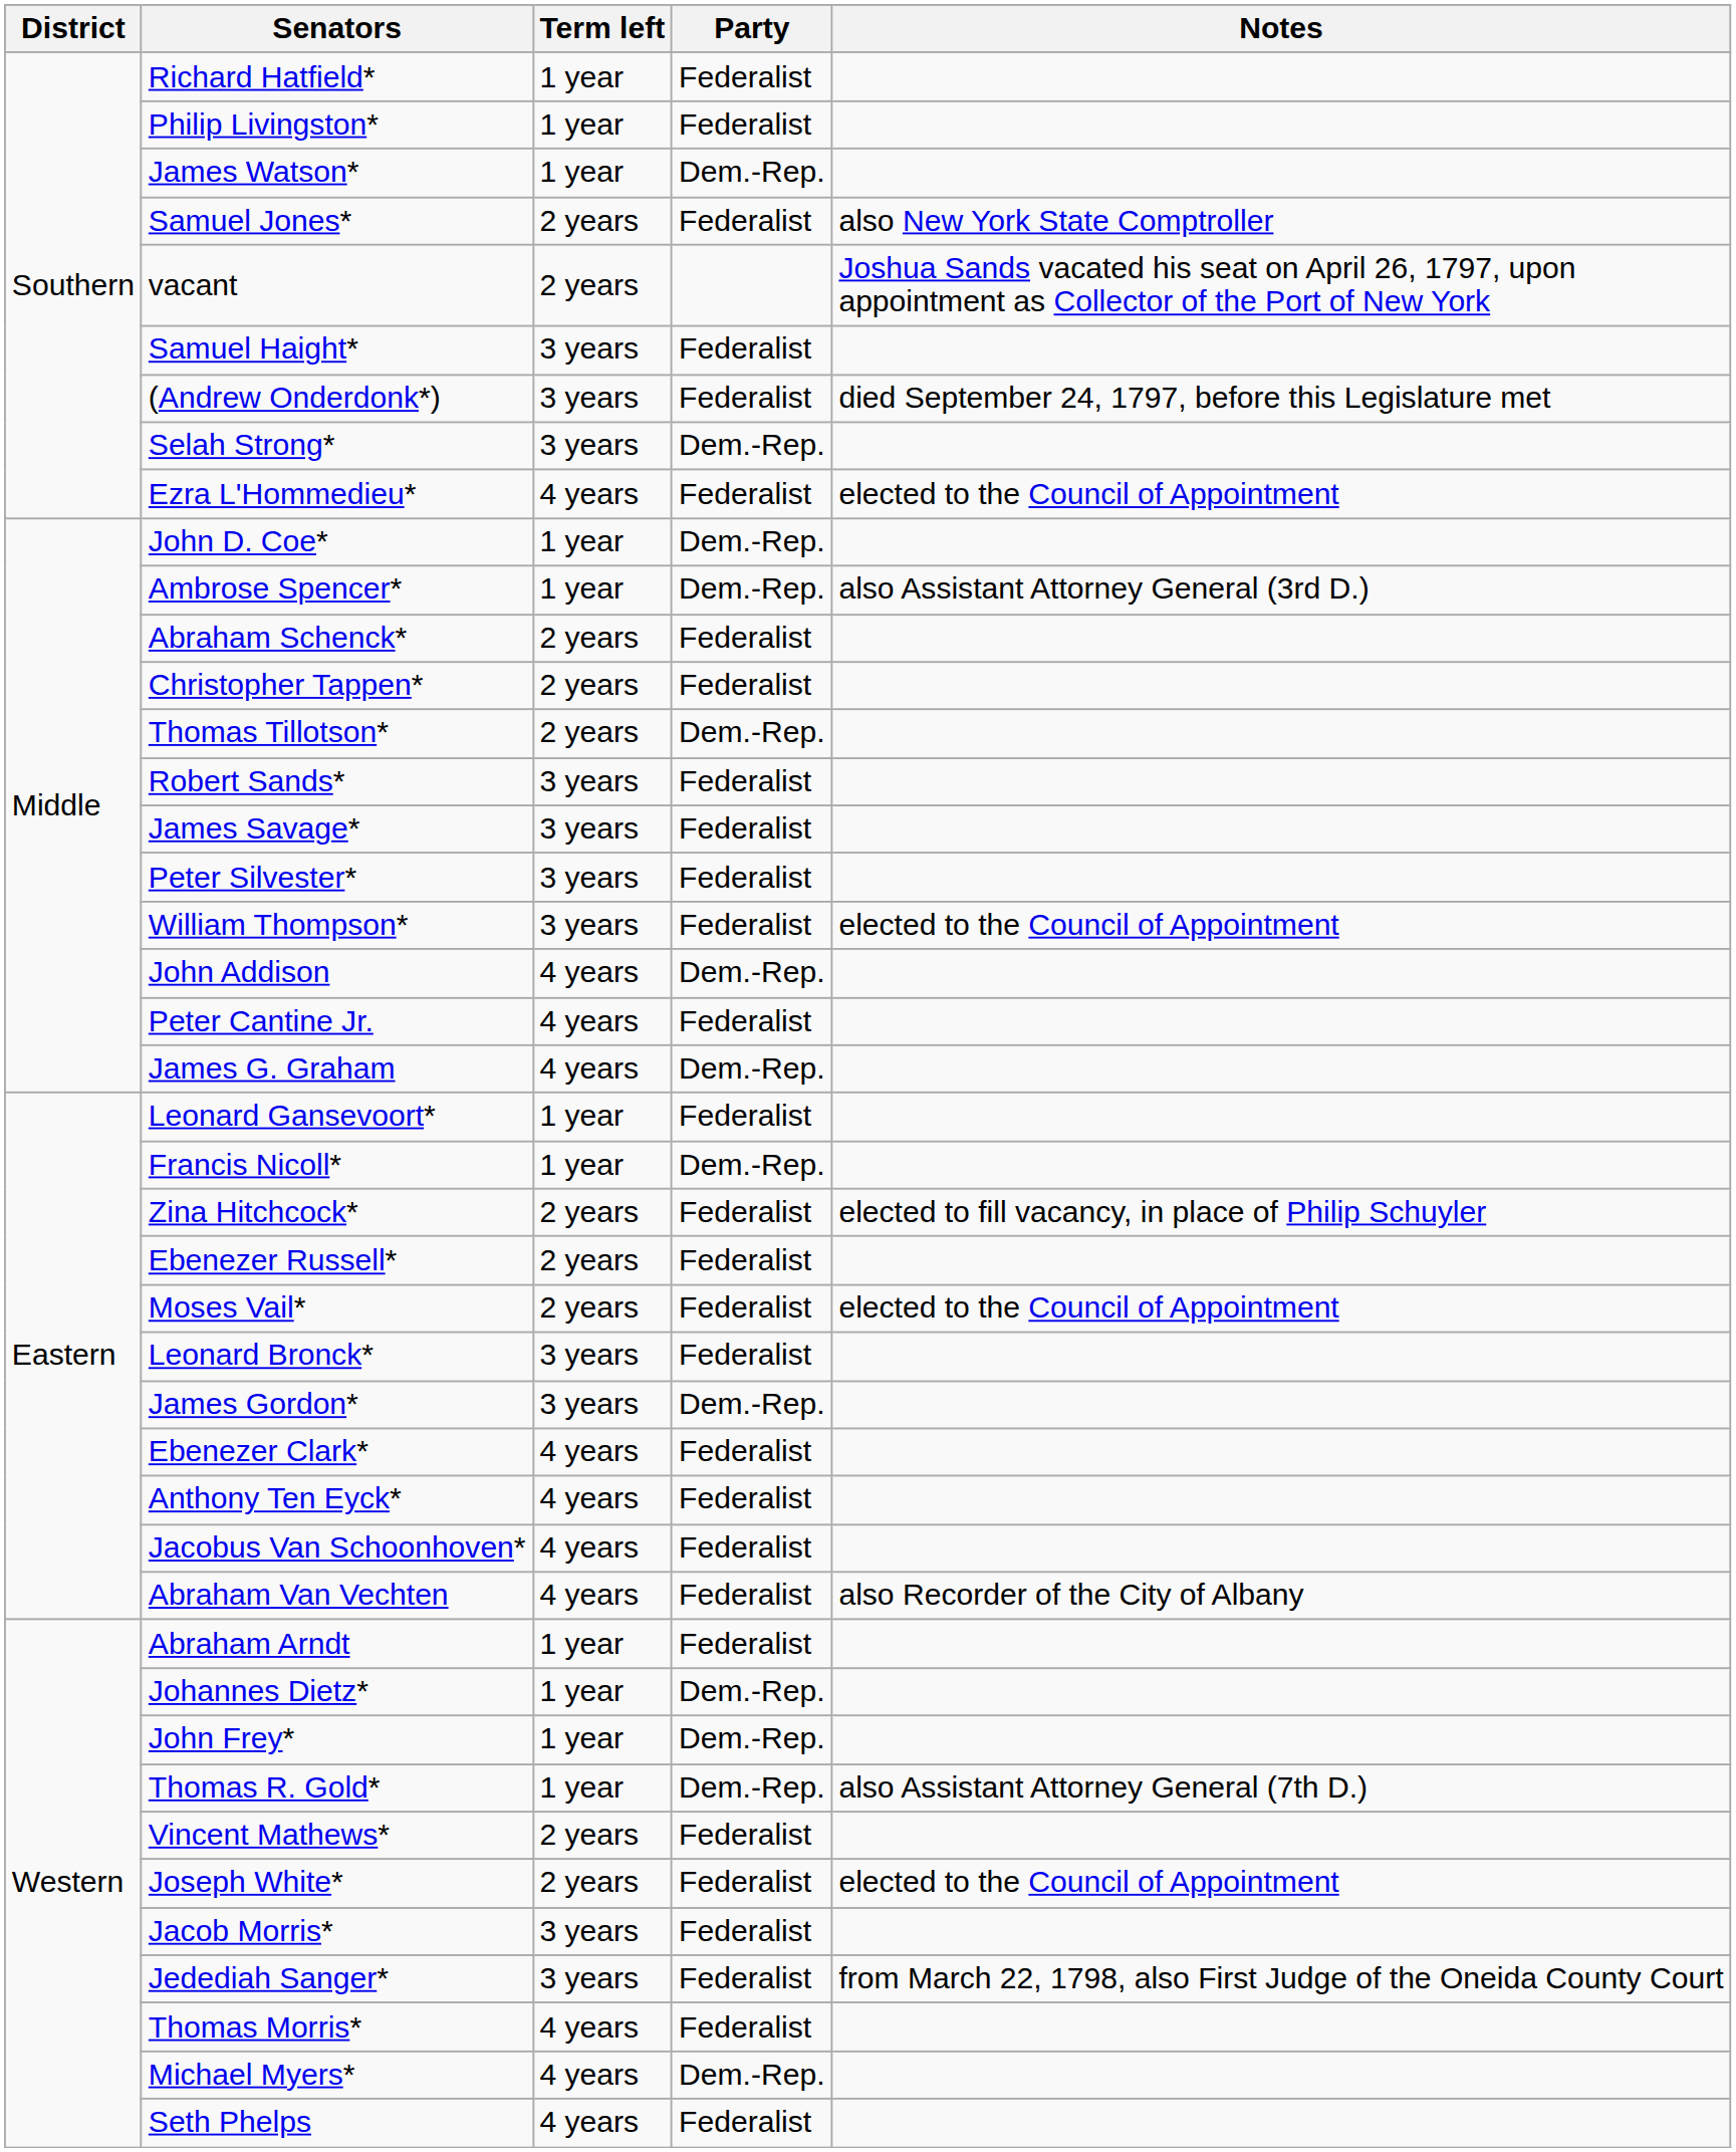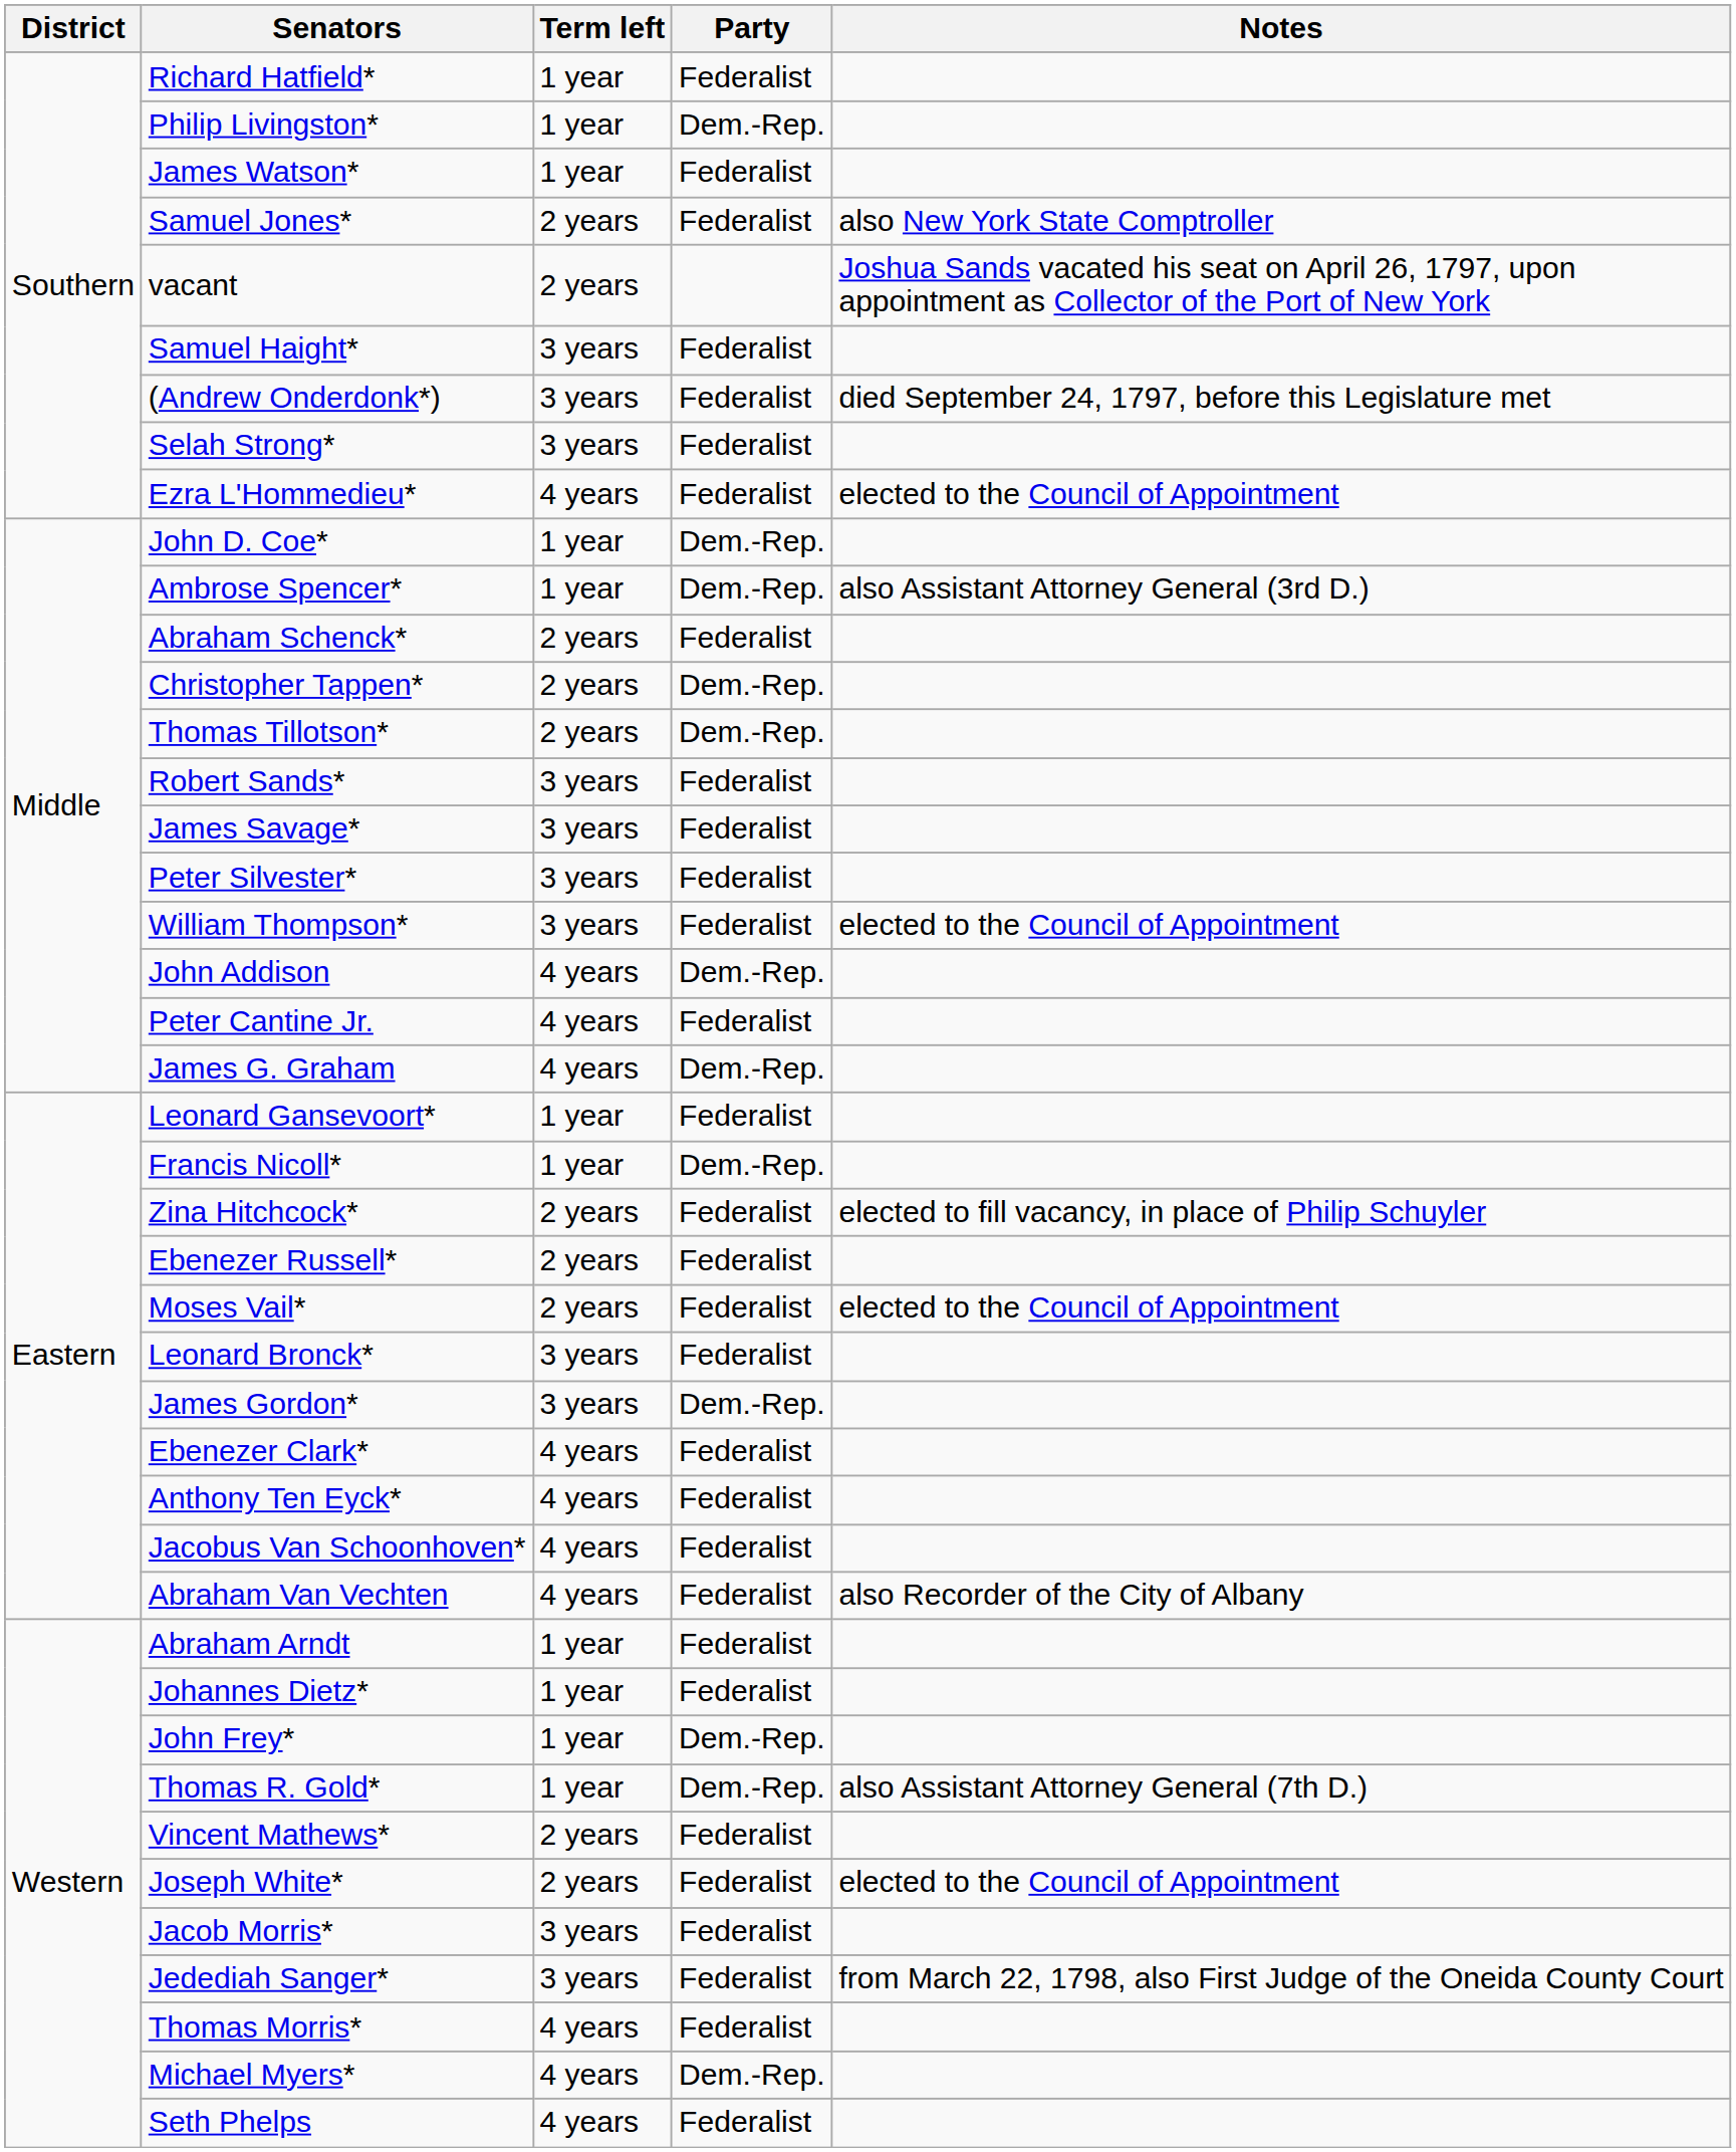 <table class=wikitable>
 <tr>
 <th>District</th>
 <th>Senators</th>
 <th>Term left</th>
 <th>Party</th>
 <th>Notes</th>
 </tr>
 <tr>
 <td rowspan="9">Southern</td>
 <td><a href='#'>Richard Hatfield</a>*</td>
 <td>1 year</td>
 <td>Federalist</td>
 <td></td>
 </tr>
 <tr>
 <td><a href='#'>Philip Livingston</a>*</td>
 <td>1 year</td>
-<td>Federalist</td>
+<td>Dem.-Rep.</td>
 <td></td>
 </tr>
 <tr>
 <td><a href='#'>James Watson</a>*</td>
 <td>1 year</td>
-<td>Dem.-Rep.</td>
+<td>Federalist</td>
 <td></td>
 </tr>
 <tr>
 <td><a href='#'>Samuel Jones</a>*</td>
 <td>2 years</td>
 <td>Federalist</td>
 <td>also <a href='#'>New York State Comptroller</a></td>
 </tr>
 <tr>
 <td>vacant</td>
 <td>2 years</td>
 <td></td>
 <td><a href='#'>Joshua Sands</a> vacated his seat on April 26, 1797, upon <br>appointment as <a href='#'>Collector of the Port of New York</a></td>
 </tr>
 <tr>
 <td><a href='#'>Samuel Haight</a>*</td>
 <td>3 years</td>
 <td>Federalist</td>
 <td></td>
 </tr>
 <tr>
 <td>(<a href='#'>Andrew Onderdonk</a>*)</td>
 <td>3 years</td>
 <td>Federalist</td>
 <td>died September 24, 1797, before this Legislature met</td>
 </tr>
 <tr>
 <td><a href='#'>Selah Strong</a>*</td>
 <td>3 years</td>
-<td>Dem.-Rep.</td>
+<td>Federalist</td>
 <td></td>
 </tr>
 <tr>
 <td><a href='#'>Ezra L'Hommedieu</a>*</td>
 <td>4 years</td>
 <td>Federalist</td>
 <td>elected to the <a href='#'>Council of Appointment</a></td>
 </tr>
 <tr>
 <td rowspan="12">Middle</td>
 <td><a href='#'>John D. Coe</a>*</td>
 <td>1 year</td>
 <td>Dem.-Rep.</td>
 <td></td>
 </tr>
 <tr>
 <td><a href='#'>Ambrose Spencer</a>*</td>
 <td>1 year</td>
 <td>Dem.-Rep.</td>
 <td>also Assistant Attorney General (3rd D.)</td>
 </tr>
 <tr>
 <td><a href='#'>Abraham Schenck</a>*</td>
 <td>2 years</td>
 <td>Federalist</td>
 <td></td>
 </tr>
 <tr>
 <td><a href='#'>Christopher Tappen</a>*</td>
 <td>2 years</td>
-<td>Federalist</td>
+<td>Dem.-Rep.</td>
 <td></td>
 </tr>
 <tr>
 <td><a href='#'>Thomas Tillotson</a>*</td>
 <td>2 years</td>
 <td>Dem.-Rep.</td>
 <td></td>
 </tr>
 <tr>
 <td><a href='#'>Robert Sands</a>*</td>
 <td>3 years</td>
 <td>Federalist</td>
 <td></td>
 </tr>
 <tr>
 <td><a href='#'>James Savage</a>*</td>
 <td>3 years</td>
 <td>Federalist</td>
 <td></td>
 </tr>
 <tr>
 <td><a href='#'>Peter Silvester</a>*</td>
 <td>3 years</td>
 <td>Federalist</td>
 <td></td>
 </tr>
 <tr>
 <td><a href='#'>William Thompson</a>*</td>
 <td>3 years</td>
 <td>Federalist</td>
 <td>elected to the <a href='#'>Council of Appointment</a></td>
 </tr>
 <tr>
 <td><a href='#'>John Addison</a></td>
 <td>4 years</td>
 <td>Dem.-Rep.</td>
 <td></td>
 </tr>
 <tr>
 <td><a href='#'>Peter Cantine Jr.</a></td>
 <td>4 years</td>
 <td>Federalist</td>
 <td></td>
 </tr>
 <tr>
 <td><a href='#'>James G. Graham</a></td>
 <td>4 years</td>
 <td>Dem.-Rep.</td>
 <td></td>
 </tr>
 <tr>
 <td rowspan="11">Eastern</td>
 <td><a href='#'>Leonard Gansevoort</a>*</td>
 <td>1 year</td>
 <td>Federalist</td>
 <td></td>
 </tr>
 <tr>
 <td><a href='#'>Francis Nicoll</a>*</td>
 <td>1 year</td>
 <td>Dem.-Rep.</td>
 <td></td>
 </tr>
 <tr>
 <td><a href='#'>Zina Hitchcock</a>*</td>
 <td>2 years</td>
 <td>Federalist</td>
 <td>elected to fill vacancy, in place of <a href='#'>Philip Schuyler</a></td>
 </tr>
 <tr>
 <td><a href='#'>Ebenezer Russell</a>*</td>
 <td>2 years</td>
 <td>Federalist</td>
 <td></td>
 </tr>
 <tr>
 <td><a href='#'>Moses Vail</a>*</td>
 <td>2 years</td>
 <td>Federalist</td>
 <td>elected to the <a href='#'>Council of Appointment</a></td>
 </tr>
 <tr>
 <td><a href='#'>Leonard Bronck</a>*</td>
 <td>3 years</td>
 <td>Federalist</td>
 <td></td>
 </tr>
 <tr>
 <td><a href='#'>James Gordon</a>*</td>
 <td>3 years</td>
 <td>Dem.-Rep.</td>
 <td></td>
 </tr>
 <tr>
 <td><a href='#'>Ebenezer Clark</a>*</td>
 <td>4 years</td>
 <td>Federalist</td>
 <td></td>
 </tr>
 <tr>
 <td><a href='#'>Anthony Ten Eyck</a>*</td>
 <td>4 years</td>
 <td>Federalist</td>
 <td></td>
 </tr>
 <tr>
 <td nowrap><a href='#'>Jacobus Van Schoonhoven</a>*</td>
 <td>4 years</td>
 <td>Federalist</td>
 <td></td>
 </tr>
 <tr>
 <td><a href='#'>Abraham Van Vechten</a></td>
 <td>4 years</td>
 <td>Federalist</td>
 <td>also Recorder of the City of Albany</td>
 </tr>
 <tr>
 <td rowspan="11">Western</td>
 <td><a href='#'>Abraham Arndt</a></td>
 <td>1 year</td>
 <td>Federalist</td>
 <td></td>
 </tr>
 <tr>
 <td><a href='#'>Johannes Dietz</a>*</td>
 <td>1 year</td>
-<td>Dem.-Rep.</td>
+<td>Federalist</td>
 <td></td>
 </tr>
 <tr>
 <td><a href='#'>John Frey</a>*</td>
 <td>1 year</td>
 <td>Dem.-Rep.</td>
 <td></td>
 </tr>
 <tr>
 <td><a href='#'>Thomas R. Gold</a>*</td>
 <td>1 year</td>
 <td>Dem.-Rep.</td>
 <td>also Assistant Attorney General (7th D.)</td>
 </tr>
 <tr>
 <td><a href='#'>Vincent Mathews</a>*</td>
 <td>2 years</td>
 <td>Federalist</td>
 <td></td>
 </tr>
 <tr>
 <td><a href='#'>Joseph White</a>*</td>
 <td>2 years</td>
 <td>Federalist</td>
 <td>elected to the <a href='#'>Council of Appointment</a></td>
 </tr>
 <tr>
 <td><a href='#'>Jacob Morris</a>*</td>
 <td>3 years</td>
 <td>Federalist</td>
 <td></td>
 </tr>
 <tr>
 <td><a href='#'>Jedediah Sanger</a>*</td>
 <td>3 years</td>
 <td>Federalist</td>
 <td>from March 22, 1798, also First Judge of the Oneida County Court</td>
 </tr>
 <tr>
 <td><a href='#'>Thomas Morris</a>*</td>
 <td>4 years</td>
 <td>Federalist</td>
 <td></td>
 </tr>
 <tr>
 <td><a href='#'>Michael Myers</a>*</td>
 <td>4 years</td>
 <td>Dem.-Rep.</td>
 <td></td>
 </tr>
 <tr>
 <td><a href='#'>Seth Phelps</a></td>
 <td>4 years</td>
 <td>Federalist</td>
 <td></td>
 </tr>
 <tr>
 </tr>
 </table>
